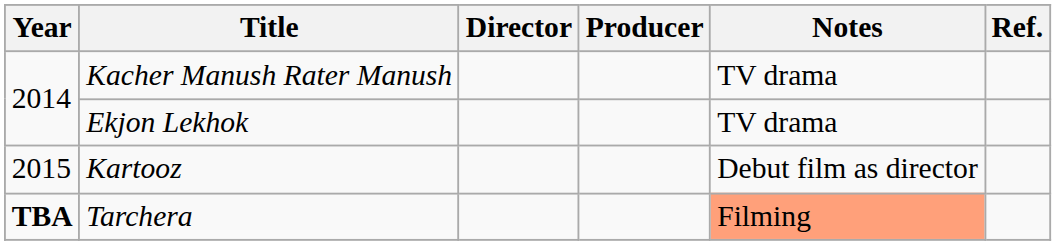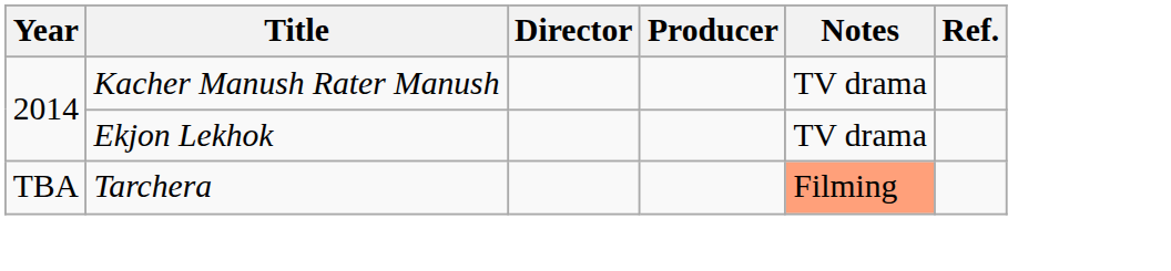 <table class="wikitable">
 <tr>
 <th>Year</th>
 <th>Title</th>
 <th>Director</th>
 <th>Producer</th>
 <th>Notes</th>
 <th>Ref.</th>
 </tr>
 <tr>
 <td rowspan="2">2014</td>
 <td><em>Kacher Manush Rater Manush</em></td>
 <td></td>
 <td></td>
 <td>TV drama</td>
 <td></td>
 </tr>
 <tr>
 <td><em>Ekjon Lekhok</em></td>
 <td></td>
 <td></td>
 <td>TV drama</td>
 <td></td>
 </tr>
 <tr>
-<td>2015</td>
-<td><em>Kartooz</em></td>
-<td></td>
-<td></td>
-<td>Debut film as director</td>
-<td></td>
-</tr>
-<tr>
-<td><strong>TBA</strong></td>
+<td>TBA</td>
 <td><em>Tarchera</em></td>
 <td></td>
 <td></td>
 <td style="background: lightsalmon;">Filming</td>
 <td></td>
 </tr>
 </table>
